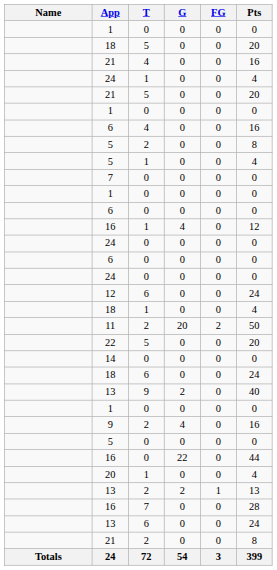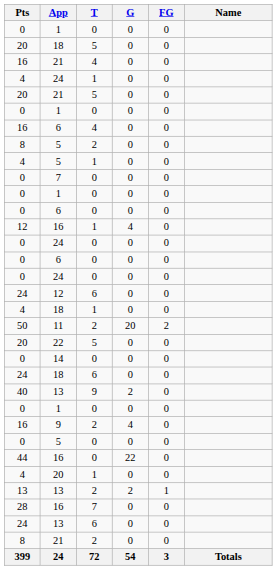 <table class="wikitable sortable" style="text-align: center;">
 <tr>
-<th style="width:8em">Name</th>
+<th style="width:3em">Pts</th>
 <th style="width:3em"><a href='#'>App</a></th>
 <th style="width:3em"><a href='#'>T</a></th>
 <th style="width:3em"><a href='#'>G</a></th>
 <th style="width:3em"><a href='#'>FG</a></th>
-<th style="width:3em">Pts</th>
+<th style="width:8em">Name</th>
 </tr>
 <tr>
-<td></td>
+<td>0</td>
 <td>1</td>
 <td>0</td>
 <td>0</td>
 <td>0</td>
-<td>0</td>
+<td></td>
 </tr>
 <tr>
-<td></td>
+<td>20</td>
 <td>18</td>
 <td>5</td>
 <td>0</td>
 <td>0</td>
-<td>20</td>
+<td></td>
 </tr>
 <tr>
-<td></td>
+<td>16</td>
 <td>21</td>
 <td>4</td>
 <td>0</td>
 <td>0</td>
-<td>16</td>
+<td></td>
 </tr>
 <tr>
-<td></td>
+<td>4</td>
 <td>24</td>
 <td>1</td>
 <td>0</td>
 <td>0</td>
-<td>4</td>
+<td></td>
 </tr>
 <tr>
-<td></td>
+<td>20</td>
 <td>21</td>
 <td>5</td>
 <td>0</td>
 <td>0</td>
-<td>20</td>
+<td></td>
 </tr>
 <tr>
-<td></td>
+<td>0</td>
 <td>1</td>
 <td>0</td>
 <td>0</td>
 <td>0</td>
-<td>0</td>
+<td></td>
 </tr>
 <tr>
-<td></td>
+<td>16</td>
 <td>6</td>
 <td>4</td>
 <td>0</td>
 <td>0</td>
-<td>16</td>
+<td></td>
 </tr>
 <tr>
-<td></td>
+<td>8</td>
 <td>5</td>
 <td>2</td>
 <td>0</td>
 <td>0</td>
-<td>8</td>
+<td></td>
 </tr>
 <tr>
-<td></td>
+<td>4</td>
 <td>5</td>
 <td>1</td>
 <td>0</td>
 <td>0</td>
-<td>4</td>
+<td></td>
 </tr>
 <tr>
-<td></td>
+<td>0</td>
 <td>7</td>
 <td>0</td>
 <td>0</td>
 <td>0</td>
-<td>0</td>
+<td></td>
 </tr>
 <tr>
-<td></td>
+<td>0</td>
 <td>1</td>
 <td>0</td>
 <td>0</td>
 <td>0</td>
-<td>0</td>
+<td></td>
 </tr>
 <tr>
-<td></td>
+<td>0</td>
 <td>6</td>
 <td>0</td>
 <td>0</td>
 <td>0</td>
-<td>0</td>
+<td></td>
 </tr>
 <tr>
-<td></td>
+<td>12</td>
 <td>16</td>
 <td>1</td>
 <td>4</td>
 <td>0</td>
-<td>12</td>
+<td></td>
 </tr>
 <tr>
-<td></td>
+<td>0</td>
 <td>24</td>
 <td>0</td>
 <td>0</td>
 <td>0</td>
-<td>0</td>
+<td></td>
 </tr>
 <tr>
-<td></td>
+<td>0</td>
 <td>6</td>
 <td>0</td>
 <td>0</td>
 <td>0</td>
-<td>0</td>
+<td></td>
 </tr>
 <tr>
-<td></td>
+<td>0</td>
 <td>24</td>
 <td>0</td>
 <td>0</td>
 <td>0</td>
-<td>0</td>
+<td></td>
 </tr>
 <tr>
-<td></td>
+<td>24</td>
 <td>12</td>
 <td>6</td>
 <td>0</td>
 <td>0</td>
-<td>24</td>
+<td></td>
 </tr>
 <tr>
-<td></td>
+<td>4</td>
 <td>18</td>
 <td>1</td>
 <td>0</td>
 <td>0</td>
-<td>4</td>
+<td></td>
 </tr>
 <tr>
-<td></td>
+<td>50</td>
 <td>11</td>
 <td>2</td>
 <td>20</td>
 <td>2</td>
-<td>50</td>
+<td></td>
 </tr>
 <tr>
-<td></td>
+<td>20</td>
 <td>22</td>
 <td>5</td>
 <td>0</td>
 <td>0</td>
-<td>20</td>
+<td></td>
 </tr>
 <tr>
-<td></td>
+<td>0</td>
 <td>14</td>
 <td>0</td>
 <td>0</td>
 <td>0</td>
-<td>0</td>
+<td></td>
 </tr>
 <tr>
-<td></td>
+<td>24</td>
 <td>18</td>
 <td>6</td>
 <td>0</td>
 <td>0</td>
-<td>24</td>
+<td></td>
 </tr>
 <tr>
-<td></td>
+<td>40</td>
 <td>13</td>
 <td>9</td>
 <td>2</td>
 <td>0</td>
-<td>40</td>
+<td></td>
 </tr>
 <tr>
-<td></td>
+<td>0</td>
 <td>1</td>
 <td>0</td>
 <td>0</td>
 <td>0</td>
-<td>0</td>
+<td></td>
 </tr>
 <tr>
-<td></td>
+<td>16</td>
 <td>9</td>
 <td>2</td>
 <td>4</td>
 <td>0</td>
-<td>16</td>
+<td></td>
 </tr>
 <tr>
-<td></td>
+<td>0</td>
 <td>5</td>
 <td>0</td>
 <td>0</td>
 <td>0</td>
-<td>0</td>
+<td></td>
 </tr>
 <tr>
-<td></td>
+<td>44</td>
 <td>16</td>
 <td>0</td>
 <td>22</td>
 <td>0</td>
-<td>44</td>
+<td></td>
 </tr>
 <tr>
-<td></td>
+<td>4</td>
 <td>20</td>
 <td>1</td>
 <td>0</td>
 <td>0</td>
-<td>4</td>
+<td></td>
 </tr>
 <tr>
-<td></td>
+<td>13</td>
 <td>13</td>
 <td>2</td>
 <td>2</td>
 <td>1</td>
-<td>13</td>
+<td></td>
 </tr>
 <tr>
-<td></td>
+<td>28</td>
 <td>16</td>
 <td>7</td>
 <td>0</td>
 <td>0</td>
-<td>28</td>
+<td></td>
 </tr>
 <tr>
-<td></td>
+<td>24</td>
 <td>13</td>
 <td>6</td>
 <td>0</td>
 <td>0</td>
-<td>24</td>
+<td></td>
 </tr>
 <tr>
-<td></td>
+<td>8</td>
 <td>21</td>
 <td>2</td>
 <td>0</td>
 <td>0</td>
-<td>8</td>
+<td></td>
 </tr>
 <tr class="sortbottom">
-<th>Totals</th>
+<th>399</th>
 <th>24</th>
 <th>72</th>
 <th>54</th>
 <th>3</th>
-<th>399</th>
+<th>Totals</th>
 </tr>
 </table>
